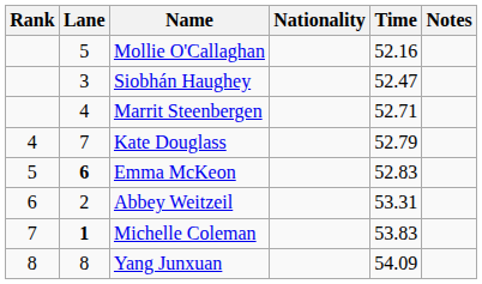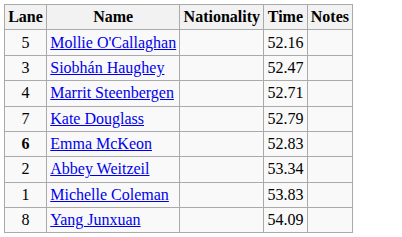 <table class="wikitable sortable" style="text-align:center">
 <tr>
-<th>Rank</th>
 <th>Lane</th>
 <th>Name</th>
 <th>Nationality</th>
 <th>Time</th>
 <th>Notes</th>
 </tr>
 <tr>
-<td></td>
 <td>5</td>
 <td align=left><a href='#'>Mollie O'Callaghan</a></td>
 <td align=left></td>
 <td>52.16</td>
 <td></td>
 </tr>
 <tr>
-<td></td>
 <td>3</td>
 <td align=left><a href='#'>Siobhán Haughey</a></td>
 <td align=left></td>
 <td>52.47</td>
 <td></td>
 </tr>
 <tr>
-<td></td>
 <td>4</td>
 <td align=left><a href='#'>Marrit Steenbergen</a></td>
 <td align=left></td>
 <td>52.71</td>
 <td></td>
 </tr>
 <tr>
-<td>4</td>
 <td>7</td>
 <td align=left><a href='#'>Kate Douglass</a></td>
 <td align=left></td>
 <td>52.79</td>
 <td></td>
 </tr>
 <tr>
-<td>5</td>
 <td><strong>6</strong></td>
 <td align=left><a href='#'>Emma McKeon</a></td>
 <td align=left></td>
 <td>52.83</td>
 <td></td>
 </tr>
 <tr>
-<td>6</td>
 <td>2</td>
 <td align=left><a href='#'>Abbey Weitzeil</a></td>
 <td align=left></td>
-<td>53.31</td>
+<td>53.34</td>
 <td></td>
 </tr>
 <tr>
-<td>7</td>
-<td><strong>1</strong></td>
+<td>1</td>
 <td align=left><a href='#'>Michelle Coleman</a></td>
 <td align=left></td>
 <td>53.83</td>
 <td></td>
 </tr>
 <tr>
 <td>8</td>
-<td>8</td>
 <td align=left><a href='#'>Yang Junxuan</a></td>
 <td align=left></td>
 <td>54.09</td>
 <td></td>
 </tr>
 </table>
